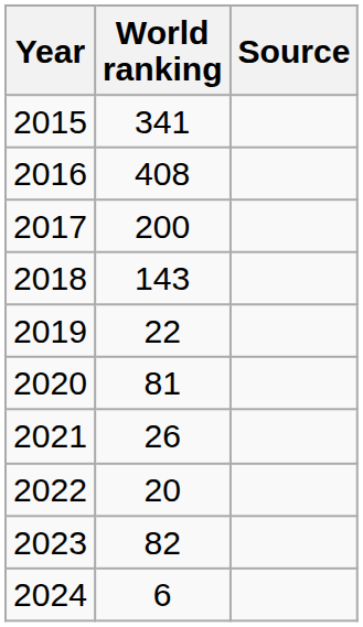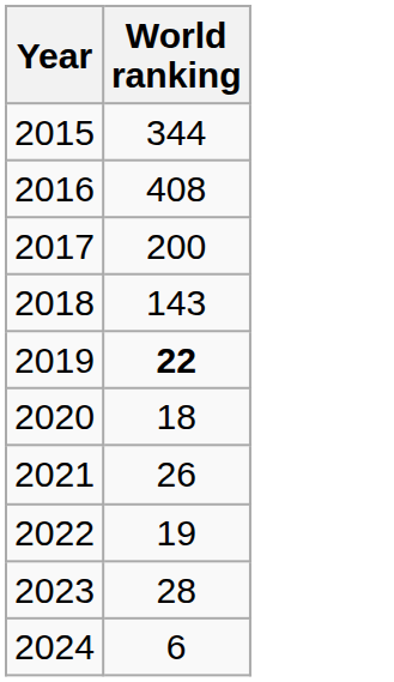 <table class="wikitable" style="text-align:center; font-size: 95%;">
 <tr>
 <th>Year</th>
 <th>World<br>ranking</th>
-<th>Source</th>
 </tr>
 <tr>
 <td>2015</td>
-<td>341</td>
-<td></td>
+<td>344</td>
 </tr>
 <tr>
 <td>2016</td>
 <td>408</td>
-<td></td>
 </tr>
 <tr>
 <td>2017</td>
 <td>200</td>
-<td></td>
 </tr>
 <tr>
 <td>2018</td>
 <td>143</td>
-<td></td>
 </tr>
 <tr>
 <td>2019</td>
-<td>22</td>
-<td></td>
+<td><strong>22</strong></td>
 </tr>
 <tr>
 <td>2020</td>
-<td>81</td>
-<td></td>
+<td>18</td>
 </tr>
 <tr>
 <td>2021</td>
 <td>26</td>
-<td></td>
 </tr>
 <tr>
 <td>2022</td>
-<td>20</td>
-<td></td>
+<td>19</td>
 </tr>
 <tr>
 <td>2023</td>
-<td>82</td>
-<td></td>
+<td>28</td>
 </tr>
 <tr>
 <td>2024</td>
 <td>6</td>
-<td></td>
 </tr>
 </table>
